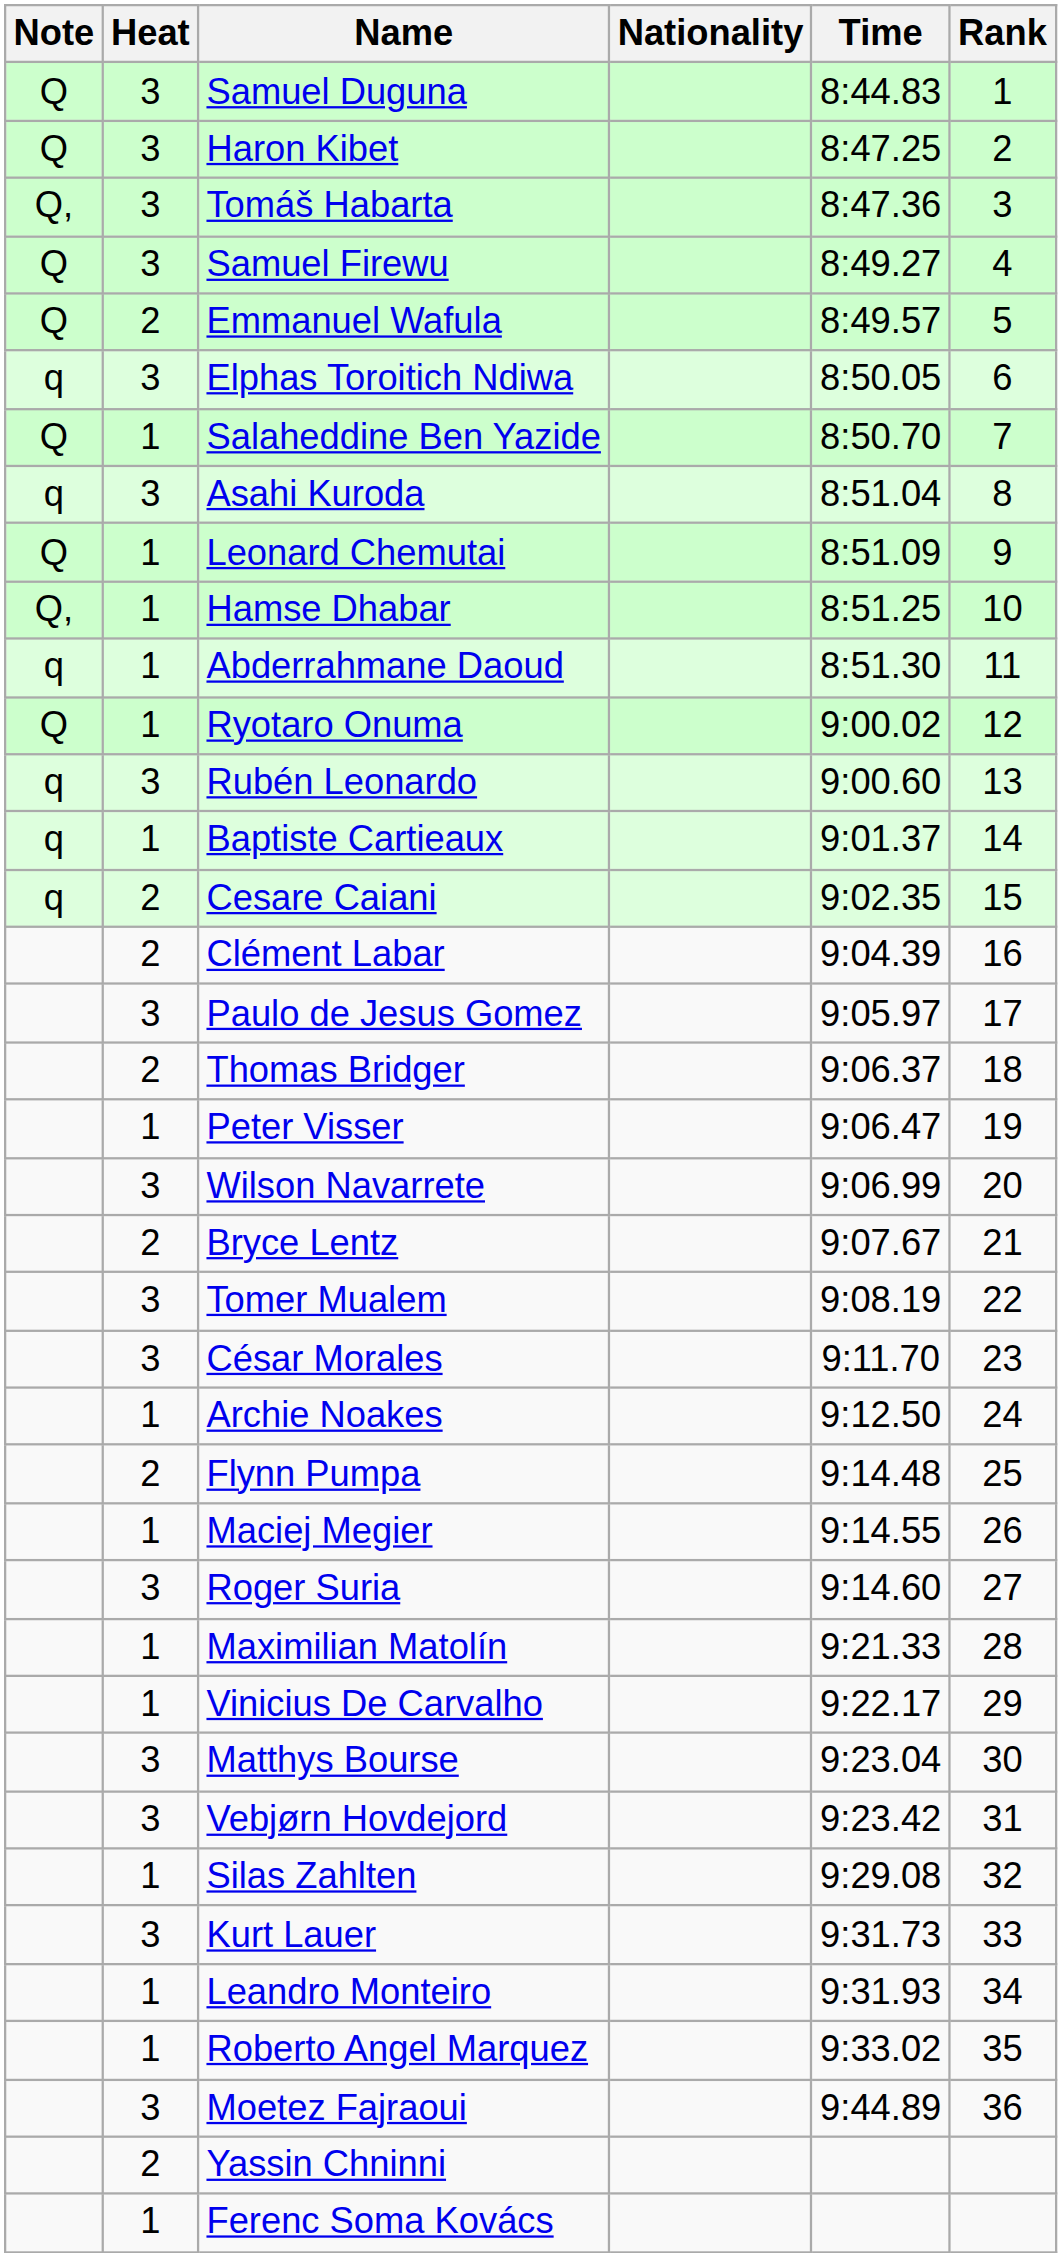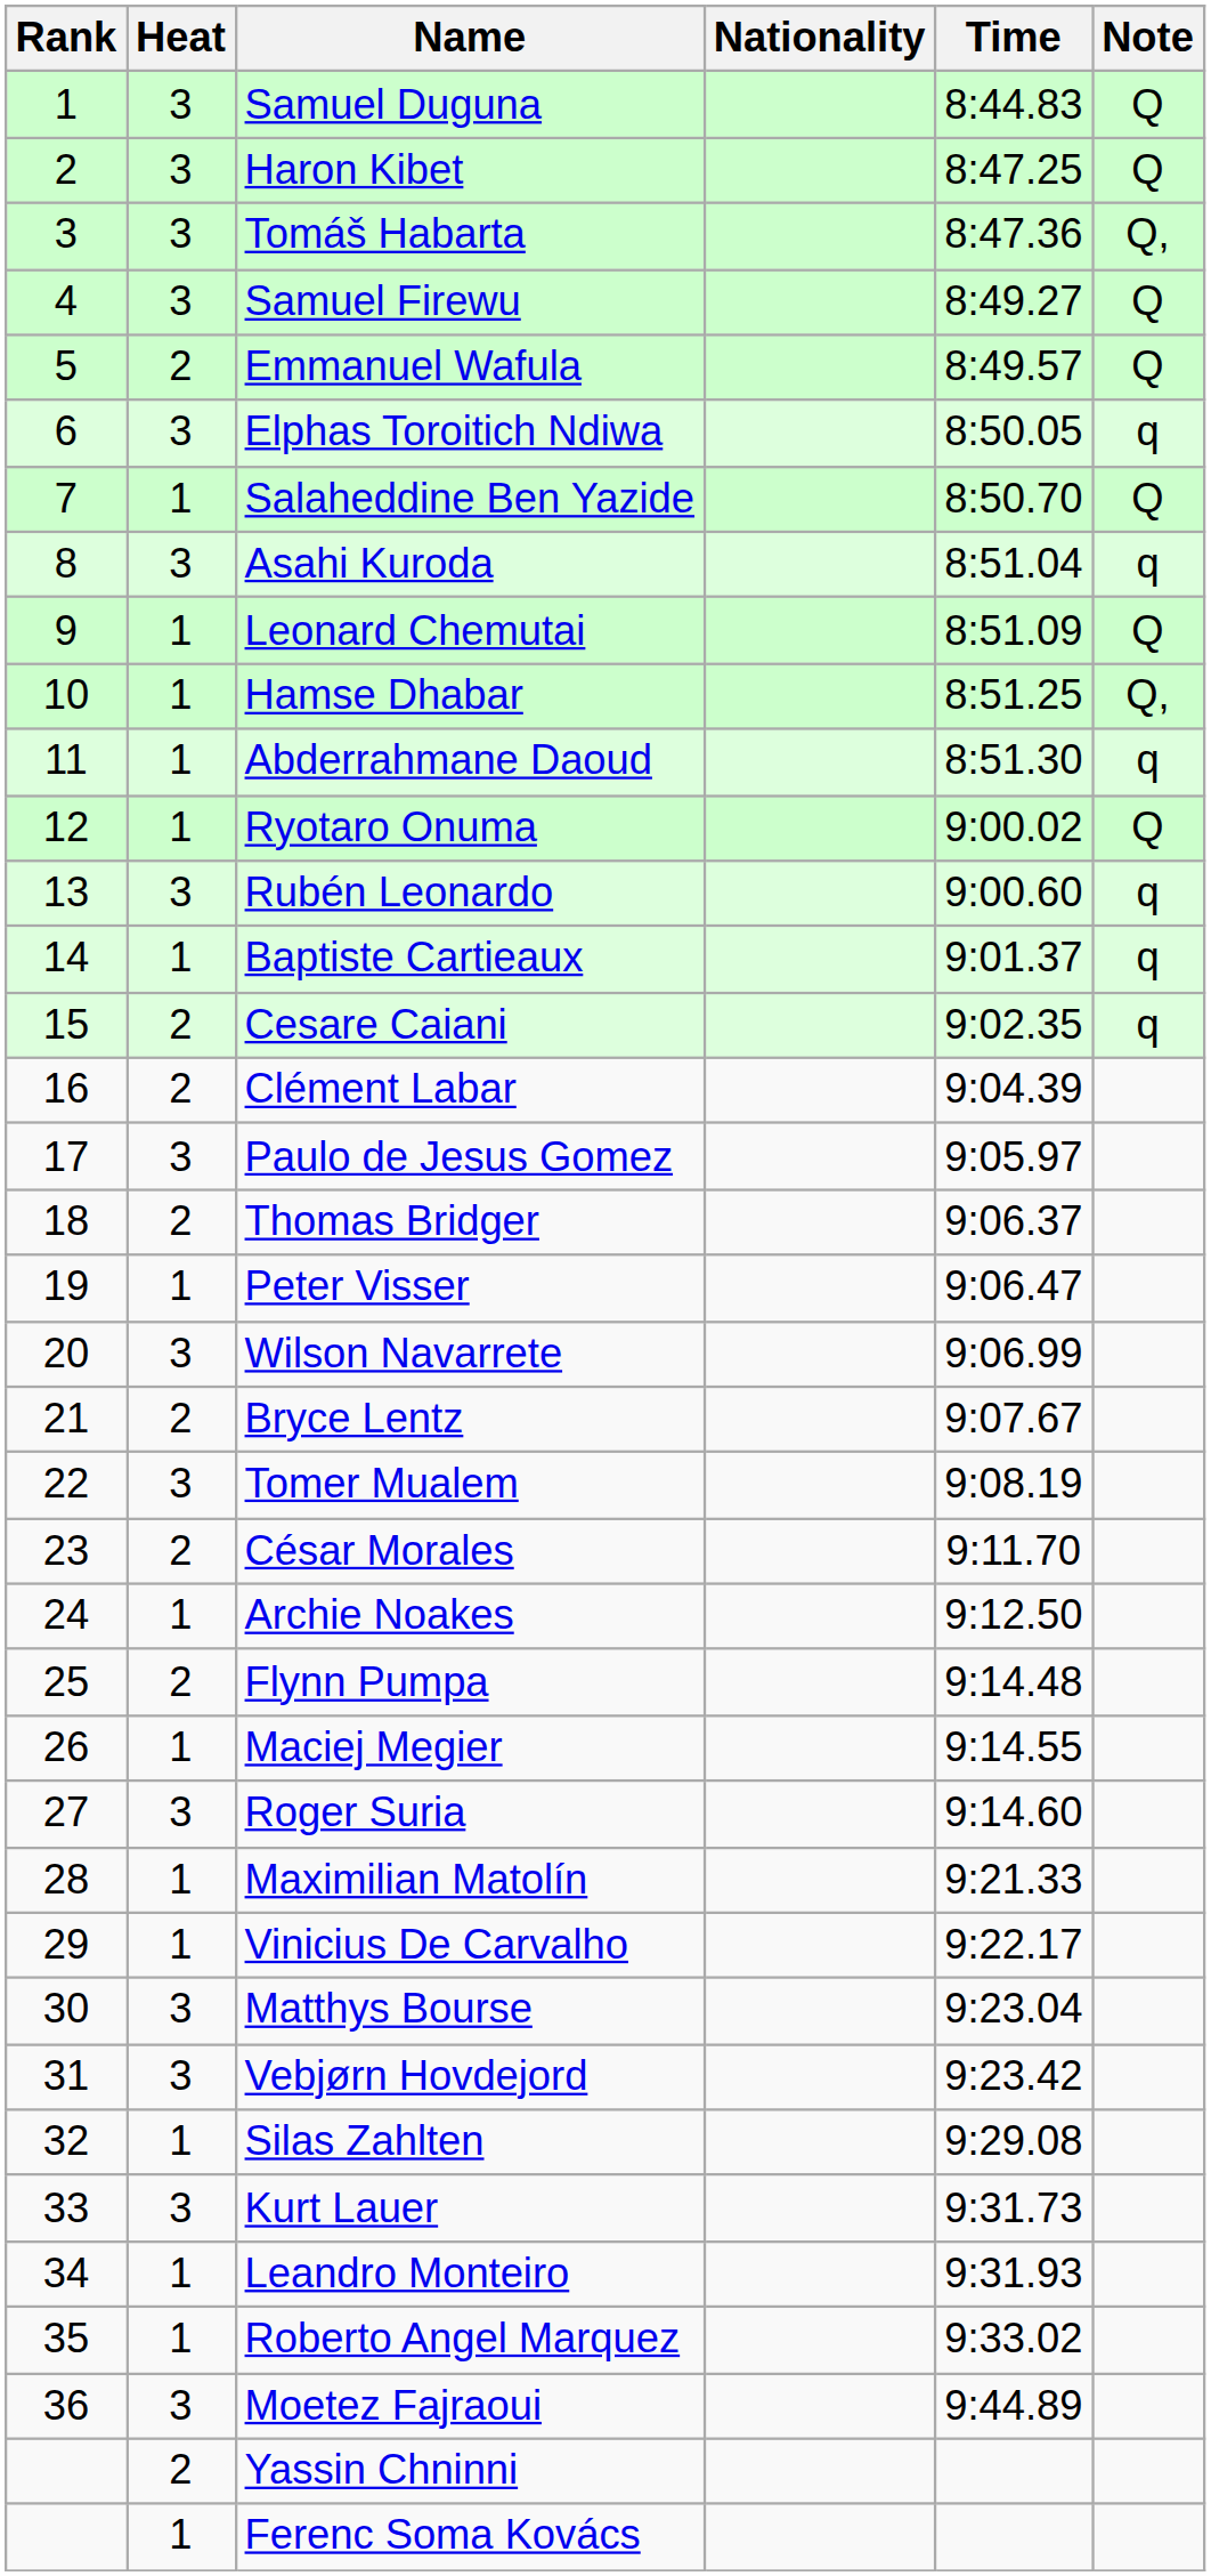 <table class="wikitable sortable" style="text-align:center">
 <tr>
-<th>Note</th>
+<th>Rank</th>
 <th>Heat</th>
 <th>Name</th>
 <th>Nationality</th>
 <th>Time</th>
-<th>Rank</th>
+<th>Note</th>
 </tr>
 <tr bgcolor=ccffcc>
-<td>Q</td>
+<td>1</td>
 <td>3</td>
 <td align=left><a href='#'>Samuel Duguna</a></td>
 <td align=left></td>
 <td>8:44.83</td>
-<td>1</td>
+<td>Q</td>
 </tr>
 <tr bgcolor=ccffcc>
-<td>Q</td>
+<td>2</td>
 <td>3</td>
 <td align=left><a href='#'>Haron Kibet</a></td>
 <td align=left></td>
 <td>8:47.25</td>
-<td>2</td>
+<td>Q</td>
 </tr>
 <tr bgcolor=ccffcc>
-<td>Q, </td>
+<td>3</td>
 <td>3</td>
 <td align=left><a href='#'>Tomáš Habarta</a></td>
 <td align=left></td>
 <td>8:47.36</td>
-<td>3</td>
+<td>Q, </td>
 </tr>
 <tr bgcolor=ccffcc>
-<td>Q</td>
+<td>4</td>
 <td>3</td>
 <td align=left><a href='#'>Samuel Firewu</a></td>
 <td align=left></td>
 <td>8:49.27</td>
-<td>4</td>
+<td>Q</td>
 </tr>
 <tr bgcolor=ccffcc>
-<td>Q</td>
+<td>5</td>
 <td>2</td>
 <td align=left><a href='#'>Emmanuel Wafula</a></td>
 <td align=left></td>
 <td>8:49.57</td>
-<td>5</td>
+<td>Q</td>
 </tr>
 <tr bgcolor=ddffdd>
-<td>q</td>
+<td>6</td>
 <td>3</td>
 <td align=left><a href='#'>Elphas Toroitich Ndiwa</a></td>
 <td align=left></td>
 <td>8:50.05</td>
-<td>6</td>
+<td>q</td>
 </tr>
 <tr bgcolor=ccffcc>
-<td>Q</td>
+<td>7</td>
 <td>1</td>
 <td align=left><a href='#'>Salaheddine Ben Yazide</a></td>
 <td align=left></td>
 <td>8:50.70</td>
-<td>7</td>
+<td>Q</td>
 </tr>
 <tr bgcolor=ddffdd>
-<td>q</td>
+<td>8</td>
 <td>3</td>
 <td align=left><a href='#'>Asahi Kuroda</a></td>
 <td align=left></td>
 <td>8:51.04</td>
-<td>8</td>
+<td>q</td>
 </tr>
 <tr bgcolor=ccffcc>
-<td>Q</td>
+<td>9</td>
 <td>1</td>
 <td align=left><a href='#'>Leonard Chemutai</a></td>
 <td align=left></td>
 <td>8:51.09</td>
-<td>9</td>
+<td>Q</td>
 </tr>
 <tr bgcolor=ccffcc>
-<td>Q, </td>
+<td>10</td>
 <td>1</td>
 <td align=left><a href='#'>Hamse Dhabar</a></td>
 <td align=left></td>
 <td>8:51.25</td>
-<td>10</td>
+<td>Q, </td>
 </tr>
 <tr bgcolor=ddffdd>
-<td>q</td>
+<td>11</td>
 <td>1</td>
 <td align=left><a href='#'>Abderrahmane Daoud</a></td>
 <td align=left></td>
 <td>8:51.30</td>
-<td>11</td>
+<td>q</td>
 </tr>
 <tr bgcolor=ccffcc>
-<td>Q</td>
+<td>12</td>
 <td>1</td>
 <td align=left><a href='#'>Ryotaro Onuma</a></td>
 <td align=left></td>
 <td>9:00.02</td>
-<td>12</td>
+<td>Q</td>
 </tr>
 <tr bgcolor=ddffdd>
-<td>q</td>
+<td>13</td>
 <td>3</td>
 <td align=left><a href='#'>Rubén Leonardo</a></td>
 <td align=left></td>
 <td>9:00.60</td>
-<td>13</td>
+<td>q</td>
 </tr>
 <tr bgcolor=ddffdd>
-<td>q</td>
+<td>14</td>
 <td>1</td>
 <td align=left><a href='#'>Baptiste Cartieaux</a></td>
 <td align=left></td>
 <td>9:01.37</td>
-<td>14</td>
+<td>q</td>
 </tr>
 <tr bgcolor=ddffdd>
-<td>q</td>
+<td>15</td>
 <td>2</td>
 <td align=left><a href='#'>Cesare Caiani</a></td>
 <td align=left></td>
 <td>9:02.35</td>
-<td>15</td>
+<td>q</td>
 </tr>
 <tr>
-<td></td>
+<td>16</td>
 <td>2</td>
 <td align=left><a href='#'>Clément Labar</a></td>
 <td align=left></td>
 <td>9:04.39</td>
-<td>16</td>
+<td></td>
 </tr>
 <tr>
-<td></td>
+<td>17</td>
 <td>3</td>
 <td align=left><a href='#'>Paulo de Jesus Gomez</a></td>
 <td align=left></td>
 <td>9:05.97</td>
-<td>17</td>
+<td></td>
 </tr>
 <tr>
-<td></td>
+<td>18</td>
 <td>2</td>
 <td align=left><a href='#'>Thomas Bridger</a></td>
 <td align=left></td>
 <td>9:06.37</td>
-<td>18</td>
+<td></td>
 </tr>
 <tr>
-<td></td>
+<td>19</td>
 <td>1</td>
 <td align=left><a href='#'>Peter Visser</a></td>
 <td align=left></td>
 <td>9:06.47</td>
-<td>19</td>
+<td></td>
 </tr>
 <tr>
-<td></td>
+<td>20</td>
 <td>3</td>
 <td align=left><a href='#'>Wilson Navarrete</a></td>
 <td align=left></td>
 <td>9:06.99</td>
-<td>20</td>
+<td></td>
 </tr>
 <tr>
-<td></td>
+<td>21</td>
 <td>2</td>
 <td align=left><a href='#'>Bryce Lentz</a></td>
 <td align=left></td>
 <td>9:07.67</td>
-<td>21</td>
+<td></td>
 </tr>
 <tr>
-<td></td>
+<td>22</td>
 <td>3</td>
 <td align=left><a href='#'>Tomer Mualem</a></td>
 <td align=left></td>
 <td>9:08.19</td>
-<td>22</td>
+<td></td>
 </tr>
 <tr>
-<td></td>
-<td>3</td>
+<td>23</td>
+<td>2</td>
 <td align=left><a href='#'>César Morales</a></td>
 <td align=left></td>
 <td>9:11.70</td>
-<td>23</td>
+<td></td>
 </tr>
 <tr>
-<td></td>
+<td>24</td>
 <td>1</td>
 <td align=left><a href='#'>Archie Noakes</a></td>
 <td align=left></td>
 <td>9:12.50</td>
-<td>24</td>
+<td></td>
 </tr>
 <tr>
-<td></td>
+<td>25</td>
 <td>2</td>
 <td align=left><a href='#'>Flynn Pumpa</a></td>
 <td align=left></td>
 <td>9:14.48</td>
-<td>25</td>
+<td></td>
 </tr>
 <tr>
-<td></td>
+<td>26</td>
 <td>1</td>
 <td align=left><a href='#'>Maciej Megier</a></td>
 <td align=left></td>
 <td>9:14.55</td>
-<td>26</td>
+<td></td>
 </tr>
 <tr>
-<td></td>
+<td>27</td>
 <td>3</td>
 <td align=left><a href='#'>Roger Suria</a></td>
 <td align=left></td>
 <td>9:14.60</td>
-<td>27</td>
+<td></td>
 </tr>
 <tr>
-<td></td>
+<td>28</td>
 <td>1</td>
 <td align=left><a href='#'>Maximilian Matolín</a></td>
 <td align=left></td>
 <td>9:21.33</td>
-<td>28</td>
+<td></td>
 </tr>
 <tr>
-<td></td>
+<td>29</td>
 <td>1</td>
 <td align=left><a href='#'>Vinicius De Carvalho</a></td>
 <td align=left></td>
 <td>9:22.17</td>
-<td>29</td>
+<td></td>
 </tr>
 <tr>
-<td></td>
+<td>30</td>
 <td>3</td>
 <td align=left><a href='#'>Matthys Bourse</a></td>
 <td align=left></td>
 <td>9:23.04</td>
-<td>30</td>
+<td></td>
 </tr>
 <tr>
-<td></td>
+<td>31</td>
 <td>3</td>
 <td align=left><a href='#'>Vebjørn Hovdejord</a></td>
 <td align=left></td>
 <td>9:23.42</td>
-<td>31</td>
+<td></td>
 </tr>
 <tr>
-<td></td>
+<td>32</td>
 <td>1</td>
 <td align=left><a href='#'>Silas Zahlten</a></td>
 <td align=left></td>
 <td>9:29.08</td>
-<td>32</td>
+<td></td>
 </tr>
 <tr>
-<td></td>
+<td>33</td>
 <td>3</td>
 <td align=left><a href='#'>Kurt Lauer</a></td>
 <td align=left></td>
 <td>9:31.73</td>
-<td>33</td>
+<td></td>
 </tr>
 <tr>
-<td></td>
+<td>34</td>
 <td>1</td>
 <td align=left><a href='#'>Leandro Monteiro</a></td>
 <td align=left></td>
 <td>9:31.93</td>
-<td>34</td>
+<td></td>
 </tr>
 <tr>
-<td></td>
+<td>35</td>
 <td>1</td>
 <td align=left><a href='#'>Roberto Angel Marquez</a></td>
 <td align=left></td>
 <td>9:33.02</td>
-<td>35</td>
+<td></td>
 </tr>
 <tr>
-<td></td>
+<td>36</td>
 <td>3</td>
 <td align=left><a href='#'>Moetez Fajraoui</a></td>
 <td align=left></td>
 <td>9:44.89</td>
-<td>36</td>
+<td></td>
 </tr>
 <tr>
 <td></td>
 <td>2</td>
 <td align=left><a href='#'>Yassin Chninni</a></td>
 <td align=left></td>
 <td></td>
 <td></td>
 </tr>
 <tr>
 <td></td>
 <td>1</td>
 <td align=left><a href='#'>Ferenc Soma Kovács</a></td>
 <td align=left></td>
 <td></td>
 <td></td>
 </tr>
 </table>
